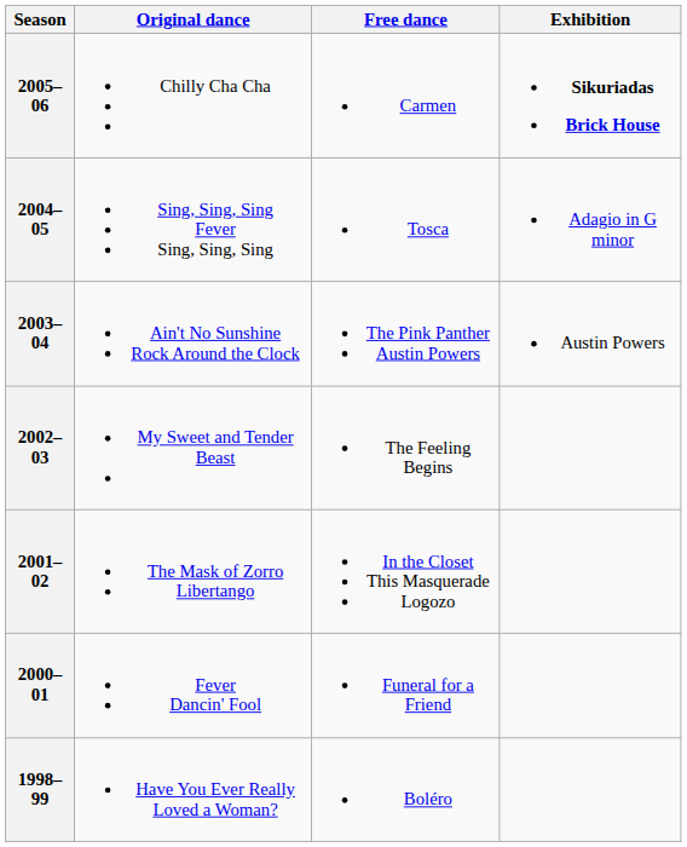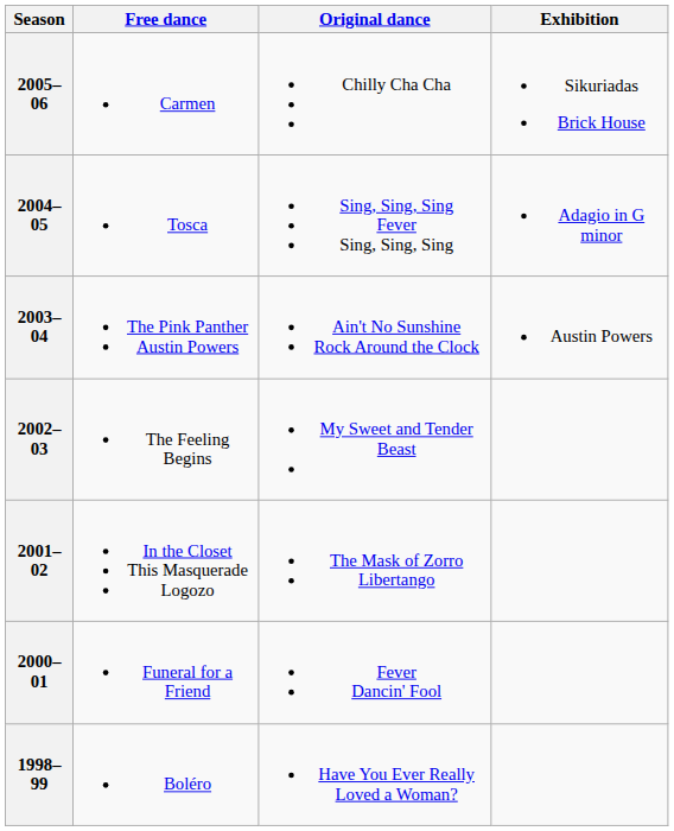 <table class="wikitable" style="text-align:center">
 <tr>
 <th>Season</th>
+<th><a href='#'>Free dance</a></th>
 <th><a href='#'>Original dance</a></th>
-<th><a href='#'>Free dance</a></th>
 <th>Exhibition</th>
 </tr>
 <tr>
 <th>2005–06 <br> </th>
+<td><br><ul><li><a href='#'>Carmen</a> <br></li></ul></td>
 <td><br><ul><li>Chilly Cha Cha</li><li></li><li></li></ul></td>
-<td><br><ul><li><a href='#'>Carmen</a> <br></li></ul></td>
-<td><strong><br><ul><li>Sikuriadas <br></li></ul><ul><li><a href='#'>Brick House</a></li></ul></strong></td>
+<td><br><ul><li>Sikuriadas <br></li></ul><ul><li><a href='#'>Brick House</a></li></ul></td>
 </tr>
 <tr>
 <th>2004–05 <br> </th>
+<td><br><ul><li><a href='#'>Tosca</a> <br></li></ul></td>
 <td><br><ul><li> <a href='#'>Sing, Sing, Sing</a></li><li> <a href='#'>Fever</a></li><li> Sing, Sing, Sing</li></ul></td>
-<td><br><ul><li><a href='#'>Tosca</a> <br></li></ul></td>
 <td><br><ul><li><a href='#'>Adagio in G minor</a> <br></li></ul></td>
 </tr>
 <tr>
 <th>2003–04 <br> </th>
+<td><br><ul><li><a href='#'>The Pink Panther</a> <br></li><li><a href='#'>Austin Powers</a></li></ul></td>
 <td><br><ul><li> <a href='#'>Ain't No Sunshine</a> <br></li><li> <a href='#'>Rock Around the Clock</a> <br></li></ul></td>
-<td><br><ul><li><a href='#'>The Pink Panther</a> <br></li><li><a href='#'>Austin Powers</a></li></ul></td>
 <td><br><ul><li>Austin Powers</li></ul></td>
 </tr>
 <tr>
 <th>2002–03 <br> </th>
+<td><br><ul><li>The Feeling Begins <br></li></ul></td>
 <td><br><ul><li> <a href='#'>My Sweet and Tender Beast</a> <br></li><li></li></ul></td>
-<td><br><ul><li>The Feeling Begins <br></li></ul></td>
 <td></td>
 </tr>
 <tr>
 <th>2001–02 <br> </th>
+<td><br><ul><li><a href='#'>In the Closet</a> <br></li><li>This Masquerade <br></li><li>Logozo <br></li></ul></td>
 <td><br><ul><li> <a href='#'>The Mask of Zorro</a> <br></li><li> <a href='#'>Libertango</a> <br></li></ul></td>
-<td><br><ul><li><a href='#'>In the Closet</a> <br></li><li>This Masquerade <br></li><li>Logozo <br></li></ul></td>
 <td></td>
 </tr>
 <tr>
 <th>2000–01 <br> </th>
+<td><br><ul><li><a href='#'>Funeral for a Friend</a> <br></li></ul></td>
 <td><br><ul><li> <a href='#'>Fever</a> <br></li><li> <a href='#'>Dancin' Fool</a></li></ul></td>
-<td><br><ul><li><a href='#'>Funeral for a Friend</a> <br></li></ul></td>
 <td></td>
 </tr>
 <tr>
 <th>1998–99 <br> </th>
+<td><br><ul><li><a href='#'>Boléro</a> <br></li></ul></td>
 <td><br><ul><li><a href='#'>Have You Ever Really <br>Loved a Woman?</a> <br></li></ul></td>
-<td><br><ul><li><a href='#'>Boléro</a> <br></li></ul></td>
 <td></td>
 </tr>
 </table>
